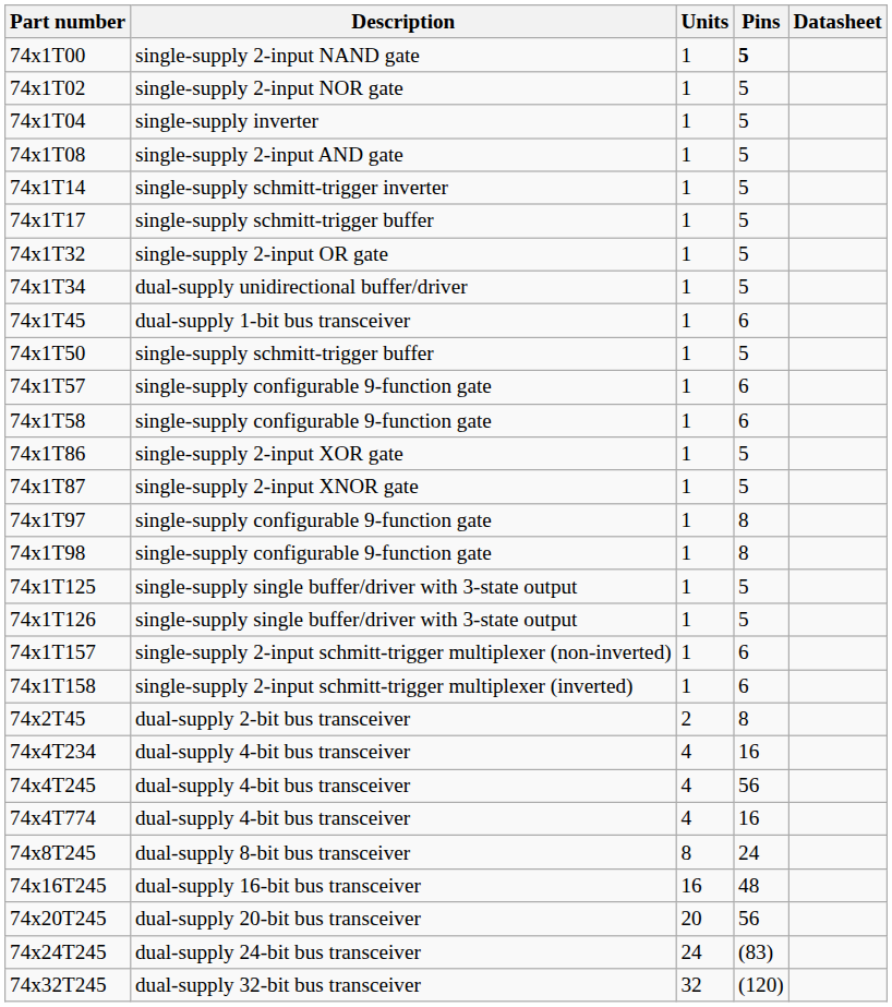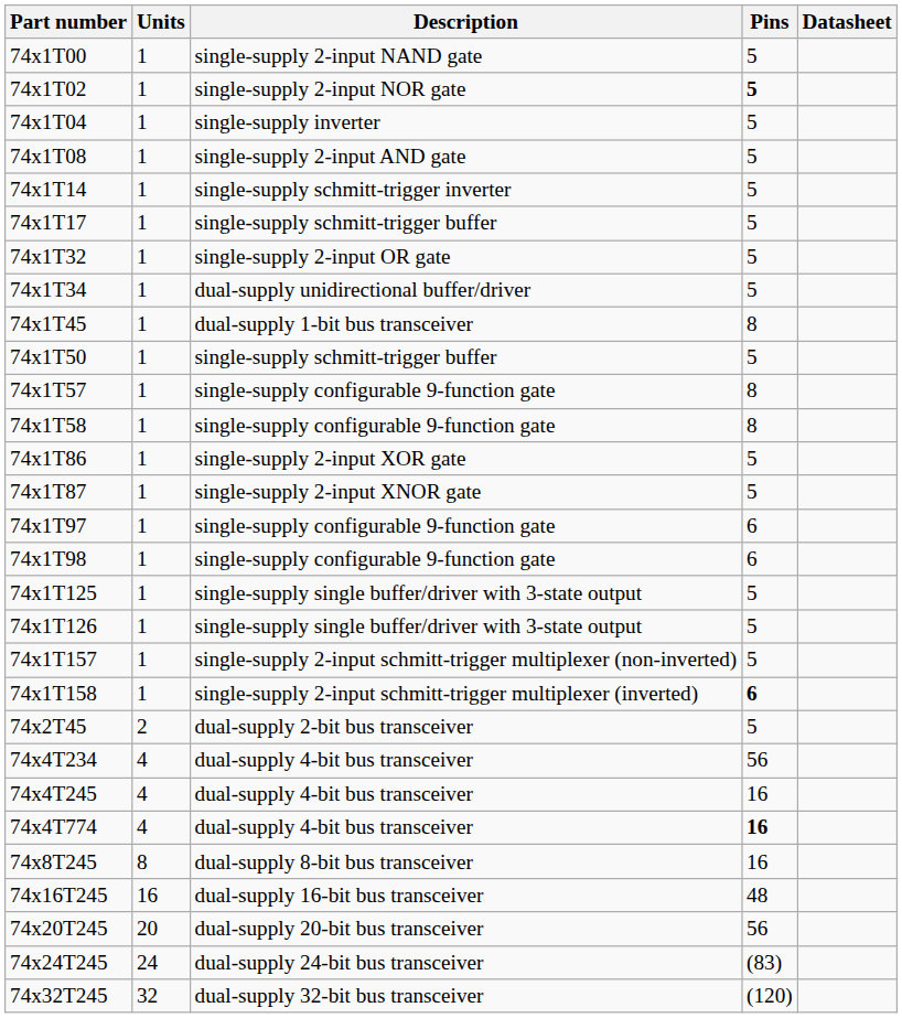 <table class="wikitable sortable">
 <tr>
 <th>Part number</th>
+<th>Units</th>
 <th>Description</th>
-<th>Units</th>
 <th>Pins</th>
 <th>Datasheet</th>
 </tr>
 <tr>
 <td>74x1T00</td>
+<td>1</td>
 <td>single-supply 2-input NAND gate</td>
+<td>5</td>
+<td></td>
+</tr>
+<tr>
+<td>74x1T02</td>
 <td>1</td>
+<td>single-supply 2-input NOR gate</td>
 <td><strong>5</strong></td>
 <td></td>
 </tr>
 <tr>
-<td>74x1T02</td>
-<td>single-supply 2-input NOR gate</td>
+<td>74x1T04</td>
 <td>1</td>
-<td>5</td>
-<td></td>
-</tr>
-<tr>
-<td>74x1T04</td>
 <td>single-supply inverter</td>
-<td>1</td>
 <td>5</td>
 <td></td>
 </tr>
 <tr>
 <td>74x1T08</td>
+<td>1</td>
 <td>single-supply 2-input AND gate</td>
-<td>1</td>
 <td>5</td>
 <td></td>
 </tr>
 <tr>
 <td>74x1T14</td>
+<td>1</td>
 <td>single-supply schmitt-trigger inverter</td>
-<td>1</td>
 <td>5</td>
 <td></td>
 </tr>
 <tr>
 <td>74x1T17</td>
+<td>1</td>
 <td>single-supply schmitt-trigger buffer</td>
-<td>1</td>
 <td>5</td>
 <td></td>
 </tr>
 <tr>
 <td>74x1T32</td>
+<td>1</td>
 <td>single-supply 2-input OR gate</td>
-<td>1</td>
 <td>5</td>
 <td></td>
 </tr>
 <tr>
 <td>74x1T34</td>
+<td>1</td>
 <td>dual-supply unidirectional buffer/driver</td>
-<td>1</td>
 <td>5</td>
 <td></td>
 </tr>
 <tr>
 <td>74x1T45</td>
+<td>1</td>
 <td>dual-supply 1-bit bus transceiver</td>
-<td>1</td>
-<td>6</td>
+<td>8</td>
 <td></td>
 </tr>
 <tr>
 <td>74x1T50</td>
+<td>1</td>
 <td>single-supply schmitt-trigger buffer</td>
-<td>1</td>
 <td>5</td>
 <td></td>
 </tr>
 <tr>
 <td>74x1T57</td>
+<td>1</td>
 <td>single-supply configurable 9-function gate</td>
-<td>1</td>
-<td>6</td>
+<td>8</td>
 <td></td>
 </tr>
 <tr>
 <td>74x1T58</td>
+<td>1</td>
 <td>single-supply configurable 9-function gate</td>
-<td>1</td>
-<td>6</td>
+<td>8</td>
 <td></td>
 </tr>
 <tr>
 <td>74x1T86</td>
+<td>1</td>
 <td>single-supply 2-input XOR gate</td>
-<td>1</td>
 <td>5</td>
 <td></td>
 </tr>
 <tr>
 <td>74x1T87</td>
+<td>1</td>
 <td>single-supply 2-input XNOR gate</td>
-<td>1</td>
 <td>5</td>
 <td></td>
 </tr>
 <tr>
 <td>74x1T97</td>
+<td>1</td>
 <td>single-supply configurable 9-function gate</td>
-<td>1</td>
-<td>8</td>
+<td>6</td>
 <td></td>
 </tr>
 <tr>
 <td>74x1T98</td>
+<td>1</td>
 <td>single-supply configurable 9-function gate</td>
-<td>1</td>
-<td>8</td>
+<td>6</td>
 <td></td>
 </tr>
 <tr>
 <td>74x1T125</td>
+<td>1</td>
 <td>single-supply single buffer/driver with 3-state output</td>
-<td>1</td>
 <td>5</td>
 <td></td>
 </tr>
 <tr>
 <td>74x1T126</td>
+<td>1</td>
 <td>single-supply single buffer/driver with 3-state output</td>
-<td>1</td>
 <td>5</td>
 <td></td>
 </tr>
 <tr>
 <td>74x1T157</td>
+<td>1</td>
 <td>single-supply 2-input schmitt-trigger multiplexer (non-inverted)</td>
-<td>1</td>
-<td>6</td>
+<td>5</td>
 <td></td>
 </tr>
 <tr>
 <td>74x1T158</td>
+<td>1</td>
 <td>single-supply 2-input schmitt-trigger multiplexer (inverted)</td>
-<td>1</td>
-<td>6</td>
+<td><strong>6</strong></td>
 <td></td>
 </tr>
 <tr>
 <td>74x2T45</td>
+<td>2</td>
 <td>dual-supply 2-bit bus transceiver</td>
-<td>2</td>
-<td>8</td>
+<td>5</td>
 <td></td>
 </tr>
 <tr>
 <td>74x4T234</td>
+<td>4</td>
 <td>dual-supply 4-bit bus transceiver</td>
+<td>56</td>
+<td></td>
+</tr>
+<tr>
+<td>74x4T245</td>
 <td>4</td>
+<td>dual-supply 4-bit bus transceiver</td>
 <td>16</td>
 <td></td>
 </tr>
 <tr>
-<td>74x4T245</td>
+<td>74x4T774</td>
+<td>4</td>
 <td>dual-supply 4-bit bus transceiver</td>
-<td>4</td>
-<td>56</td>
+<td><strong>16</strong></td>
 <td></td>
 </tr>
 <tr>
-<td>74x4T774</td>
-<td>dual-supply 4-bit bus transceiver</td>
-<td>4</td>
+<td>74x8T245</td>
+<td>8</td>
+<td>dual-supply 8-bit bus transceiver</td>
 <td>16</td>
 <td></td>
 </tr>
 <tr>
-<td>74x8T245</td>
-<td>dual-supply 8-bit bus transceiver</td>
-<td>8</td>
-<td>24</td>
-<td></td>
-</tr>
-<tr>
 <td>74x16T245</td>
+<td>16</td>
 <td>dual-supply 16-bit bus transceiver</td>
-<td>16</td>
 <td>48</td>
 <td></td>
 </tr>
 <tr>
 <td>74x20T245</td>
+<td>20</td>
 <td>dual-supply 20-bit bus transceiver</td>
-<td>20</td>
 <td>56</td>
 <td></td>
 </tr>
 <tr>
 <td>74x24T245</td>
+<td>24</td>
 <td>dual-supply 24-bit bus transceiver</td>
-<td>24</td>
 <td>(83)</td>
 <td></td>
 </tr>
 <tr>
 <td>74x32T245</td>
+<td>32</td>
 <td>dual-supply 32-bit bus transceiver</td>
-<td>32</td>
 <td>(120)</td>
 <td></td>
 </tr>
 </table>
